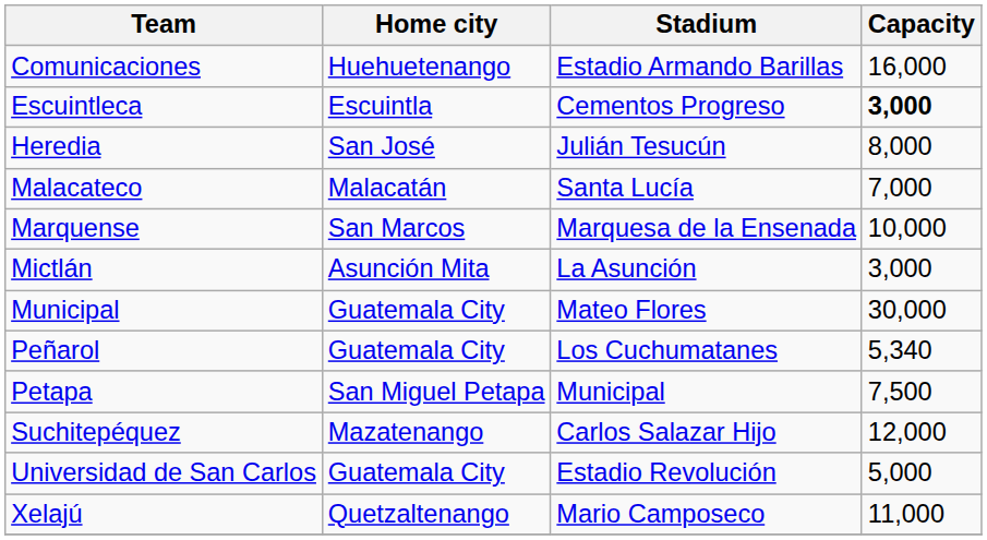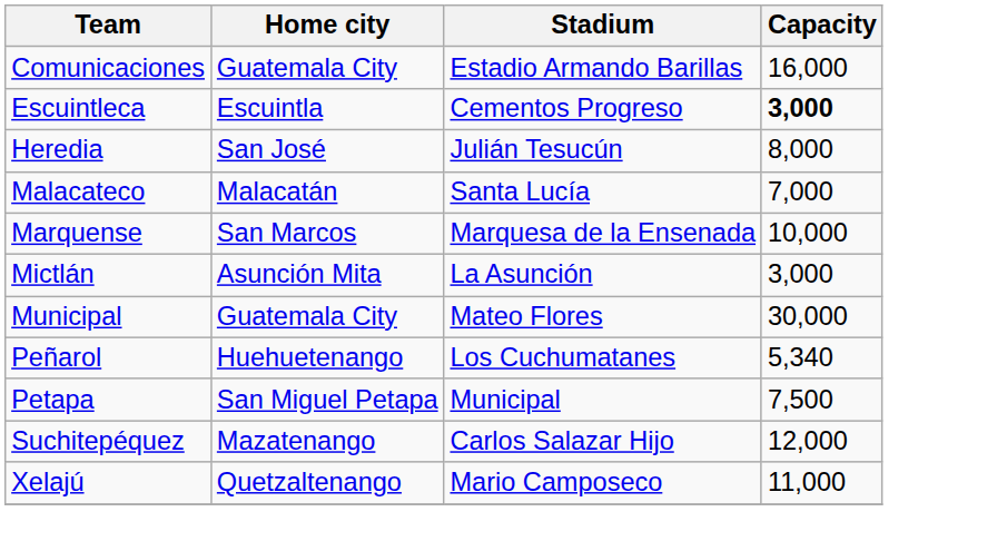 <table class="wikitable sortable">
 <tr>
 <th>Team</th>
 <th>Home city</th>
 <th>Stadium</th>
 <th>Capacity</th>
 </tr>
 <tr>
 <td><a href='#'>Comunicaciones</a></td>
-<td><a href='#'>Huehuetenango</a></td>
+<td><a href='#'>Guatemala City</a></td>
 <td><a href='#'>Estadio Armando Barillas</a></td>
 <td>16,000</td>
 </tr>
 <tr>
 <td><a href='#'>Escuintleca</a></td>
 <td><a href='#'>Escuintla</a></td>
 <td><a href='#'>Cementos Progreso</a></td>
 <td><strong>3,000</strong></td>
 </tr>
 <tr>
 <td><a href='#'>Heredia</a></td>
 <td><a href='#'>San José</a></td>
 <td><a href='#'>Julián Tesucún</a></td>
 <td>8,000</td>
 </tr>
 <tr>
 <td><a href='#'>Malacateco</a></td>
 <td><a href='#'>Malacatán</a></td>
 <td><a href='#'>Santa Lucía</a></td>
 <td>7,000</td>
 </tr>
 <tr>
 <td><a href='#'>Marquense</a></td>
 <td><a href='#'>San Marcos</a></td>
 <td><a href='#'>Marquesa de la Ensenada</a></td>
 <td>10,000</td>
 </tr>
 <tr>
 <td><a href='#'>Mictlán</a></td>
 <td><a href='#'>Asunción Mita</a></td>
 <td><a href='#'>La Asunción</a></td>
 <td>3,000</td>
 </tr>
 <tr>
 <td><a href='#'>Municipal</a></td>
 <td><a href='#'>Guatemala City</a></td>
 <td><a href='#'>Mateo Flores</a></td>
 <td>30,000</td>
 </tr>
 <tr>
 <td><a href='#'>Peñarol</a></td>
-<td><a href='#'>Guatemala City</a></td>
+<td><a href='#'>Huehuetenango</a></td>
 <td><a href='#'>Los Cuchumatanes</a></td>
 <td>5,340</td>
 </tr>
 <tr>
 <td><a href='#'>Petapa</a></td>
 <td><a href='#'>San Miguel Petapa</a></td>
 <td><a href='#'>Municipal</a></td>
 <td>7,500</td>
 </tr>
 <tr>
 <td><a href='#'>Suchitepéquez</a></td>
 <td><a href='#'>Mazatenango</a></td>
 <td><a href='#'>Carlos Salazar Hijo</a></td>
 <td>12,000</td>
 </tr>
 <tr>
-<td><a href='#'>Universidad de San Carlos</a></td>
-<td><a href='#'>Guatemala City</a></td>
-<td><a href='#'>Estadio Revolución</a></td>
-<td>5,000</td>
-</tr>
-<tr>
 <td><a href='#'>Xelajú</a></td>
 <td><a href='#'>Quetzaltenango</a></td>
 <td><a href='#'>Mario Camposeco</a></td>
 <td>11,000</td>
 </tr>
 <tr>
 </tr>
 </table>
